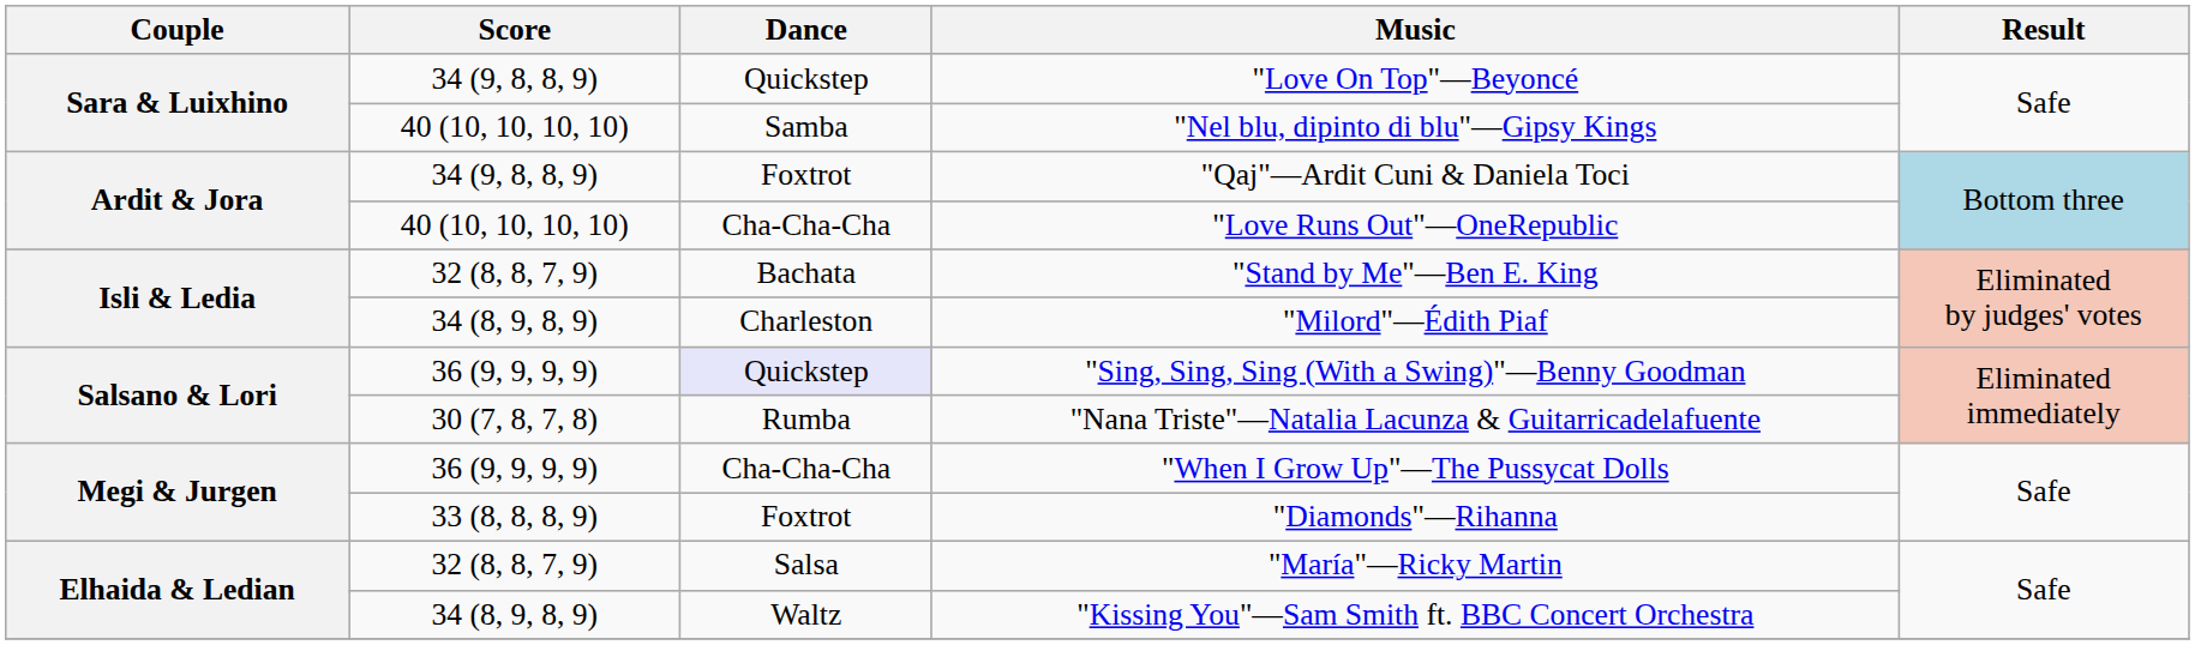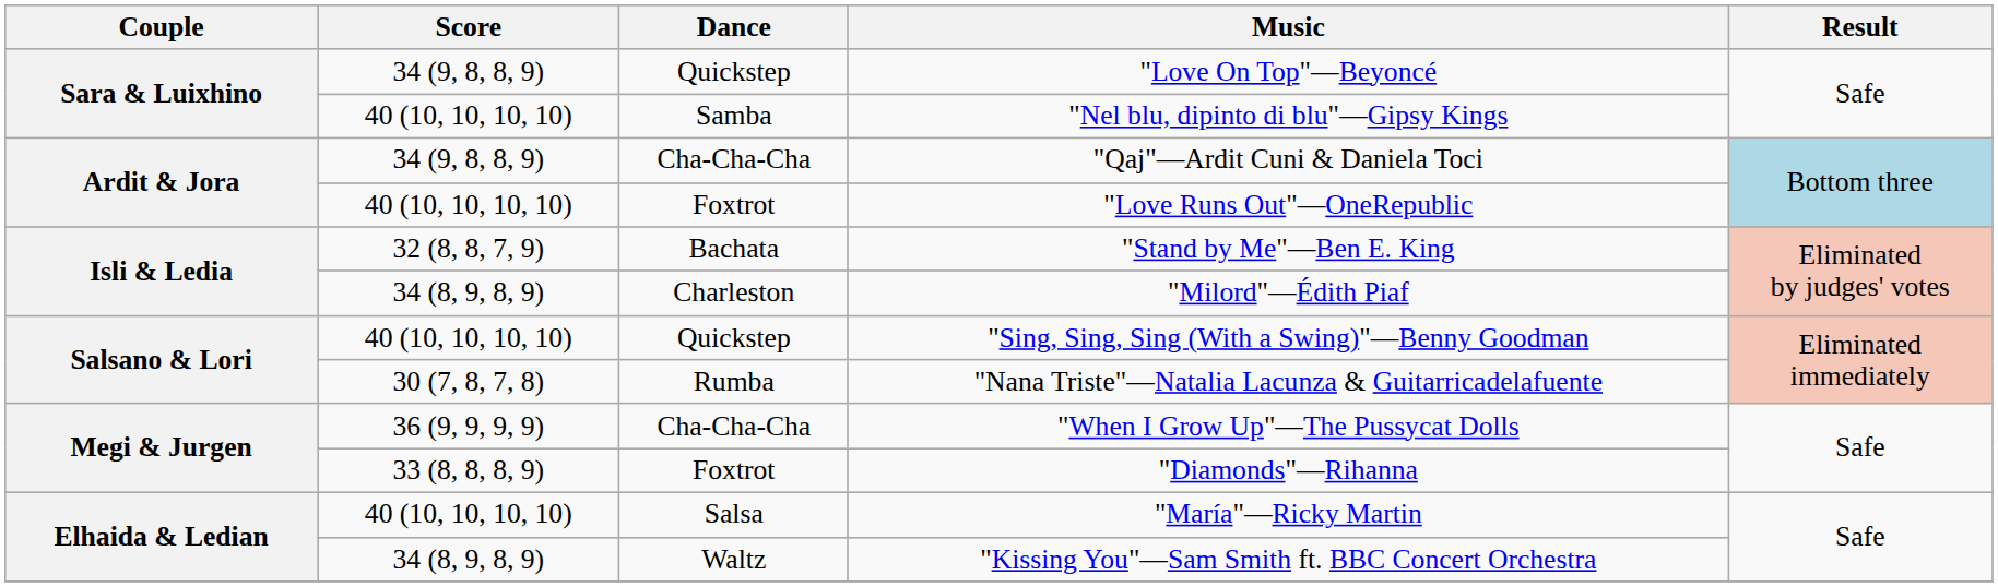 <table class="wikitable sortable" style="text-align:center; width: 90%">
 <tr>
 <th scope="col">Couple</th>
 <th scope="col">Score</th>
 <th scope="col" class="unsortable">Dance</th>
 <th scope="col" class="unsortable">Music</th>
 <th scope="col" class="unsortable">Result</th>
 </tr>
 <tr>
 <th scope="row" rowspan="2">Sara & Luixhino</th>
 <td>34 (9, 8, 8, 9)</td>
 <td>Quickstep</td>
 <td>"<a href='#'>Love On Top</a>"—<a href='#'>Beyoncé</a></td>
 <td rowspan="2">Safe</td>
 </tr>
 <tr>
 <td>40 (10, 10, 10, 10)</td>
 <td>Samba</td>
 <td>"<a href='#'>Nel blu, dipinto di blu</a>"—<a href='#'>Gipsy Kings</a></td>
 </tr>
 <tr>
 <th scope="row" rowspan="2">Ardit & Jora</th>
 <td>34 (9, 8, 8, 9)</td>
-<td>Foxtrot</td>
+<td>Cha-Cha-Cha</td>
 <td>"Qaj"—Ardit Cuni & Daniela Toci</td>
 <td rowspan="2" bgcolor=lightblue>Bottom three</td>
 </tr>
 <tr>
 <td>40 (10, 10, 10, 10)</td>
-<td>Cha-Cha-Cha</td>
+<td>Foxtrot</td>
 <td>"<a href='#'>Love Runs Out</a>"—<a href='#'>OneRepublic</a></td>
 </tr>
 <tr>
 <th scope="row" rowspan="2">Isli & Ledia</th>
 <td>32 (8, 8, 7, 9)</td>
 <td>Bachata</td>
 <td>"<a href='#'>Stand by Me</a>"—<a href='#'>Ben E. King</a></td>
 <td rowspan="2" bgcolor= f4c7b8>Eliminated<br>by judges' votes</td>
 </tr>
 <tr>
 <td>34 (8, 9, 8, 9)</td>
 <td>Charleston</td>
 <td>"<a href='#'>Milord</a>"—<a href='#'>Édith Piaf</a></td>
 </tr>
 <tr>
 <th scope="row" rowspan="2">Salsano & Lori</th>
-<td>36 (9, 9, 9, 9)</td>
-<td style="background: lavender;">Quickstep</td>
+<td>40 (10, 10, 10, 10)</td>
+<td>Quickstep</td>
 <td>"<a href='#'>Sing, Sing, Sing (With a Swing)</a>"—<a href='#'>Benny Goodman</a></td>
 <td rowspan="2" bgcolor= f4c7b8>Eliminated<br>immediately</td>
 </tr>
 <tr>
 <td>30 (7, 8, 7, 8)</td>
 <td>Rumba</td>
 <td>"Nana Triste"—<a href='#'>Natalia Lacunza</a> & <a href='#'>Guitarricadelafuente</a></td>
 </tr>
 <tr>
 <th scope="row" rowspan="2">Megi & Jurgen</th>
 <td>36 (9, 9, 9, 9)</td>
 <td>Cha-Cha-Cha</td>
 <td>"<a href='#'>When I Grow Up</a>"—<a href='#'>The Pussycat Dolls</a></td>
 <td rowspan="2">Safe</td>
 </tr>
 <tr>
 <td>33 (8, 8, 8, 9)</td>
 <td>Foxtrot</td>
 <td>"<a href='#'>Diamonds</a>"—<a href='#'>Rihanna</a></td>
 </tr>
 <tr>
 <th scope="row" rowspan="2">Elhaida & Ledian</th>
-<td>32 (8, 8, 7, 9)</td>
+<td>40 (10, 10, 10, 10)</td>
 <td>Salsa</td>
 <td>"<a href='#'>María</a>"—<a href='#'>Ricky Martin</a></td>
 <td rowspan="2">Safe</td>
 </tr>
 <tr>
 <td>34 (8, 9, 8, 9)</td>
 <td>Waltz</td>
 <td>"<a href='#'>Kissing You</a>"—<a href='#'>Sam Smith</a> ft. <a href='#'>BBC Concert Orchestra</a></td>
 </tr>
 <tr>
 </tr>
 </table>
